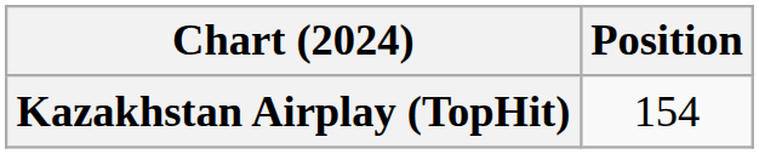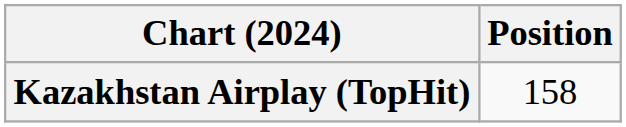 <table class="wikitable plainrowheaders" style="text-align:center">
 <tr>
 <th scope="col">Chart (2024)</th>
 <th scope="col">Position</th>
 </tr>
 <tr>
 <th scope="row">Kazakhstan Airplay (TopHit)</th>
-<td>154</td>
+<td>158</td>
 </tr>
 </table>
